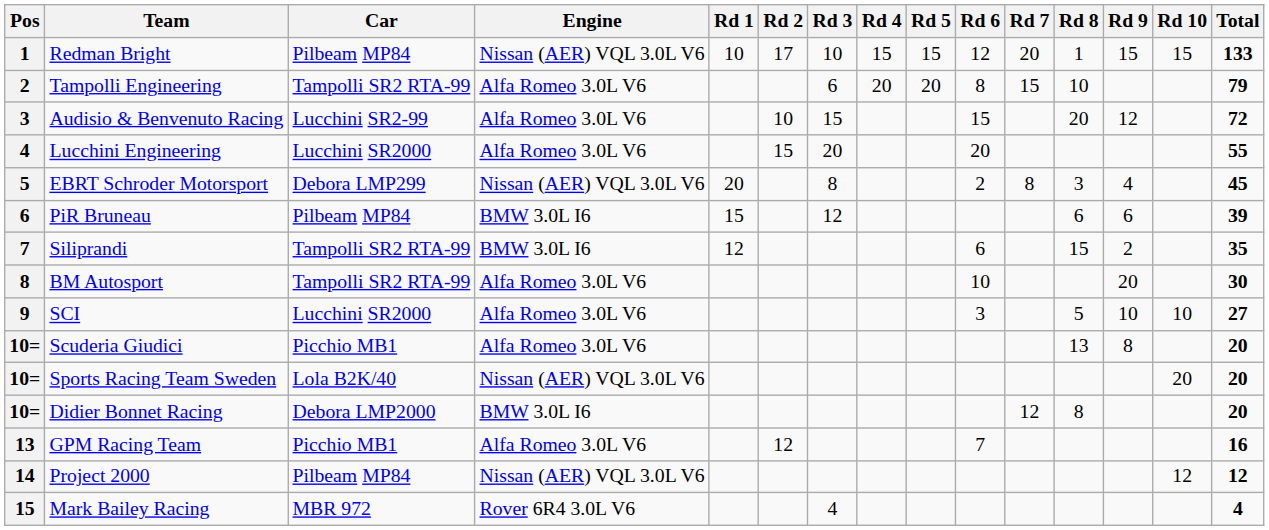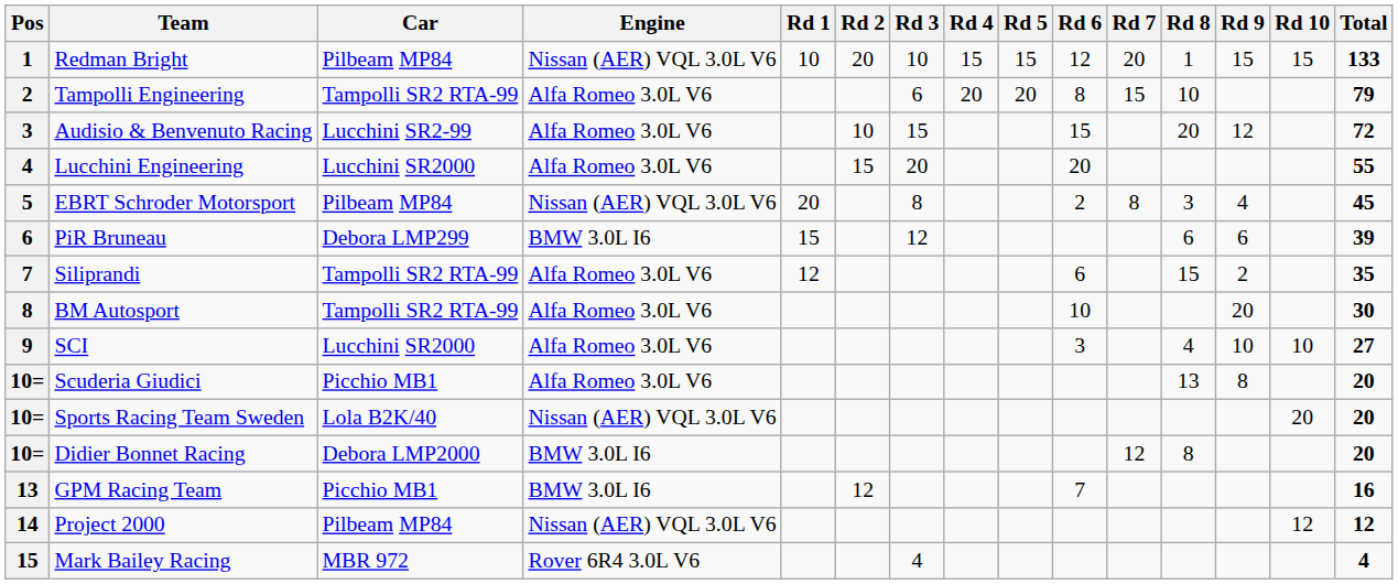 <table class="wikitable" style="font-size: 90%;">
 <tr>
 <th>Pos</th>
 <th>Team</th>
 <th>Car</th>
 <th>Engine</th>
 <th>Rd 1</th>
 <th>Rd 2</th>
 <th>Rd 3</th>
 <th>Rd 4</th>
 <th>Rd 5</th>
 <th>Rd 6</th>
 <th>Rd 7</th>
 <th>Rd 8</th>
 <th>Rd 9</th>
 <th>Rd 10</th>
 <th>Total</th>
 </tr>
 <tr>
 <th>1</th>
 <td> <a href='#'>Redman Bright</a></td>
 <td><a href='#'>Pilbeam</a> <a href='#'>MP84</a></td>
 <td><a href='#'>Nissan</a> (<a href='#'>AER</a>) VQL 3.0L V6</td>
 <td align="center">10</td>
-<td align="center">17</td>
+<td align="center">20</td>
 <td align="center">10</td>
 <td align="center">15</td>
 <td align="center">15</td>
 <td align="center">12</td>
 <td align="center">20</td>
 <td align="center">1</td>
 <td align="center">15</td>
 <td align="center">15</td>
 <td align="center"><strong>133</strong></td>
 </tr>
 <tr>
 <th>2</th>
 <td> <a href='#'>Tampolli Engineering</a></td>
 <td><a href='#'>Tampolli SR2 RTA-99</a></td>
 <td><a href='#'>Alfa Romeo</a> 3.0L V6</td>
 <td></td>
 <td></td>
 <td align="center">6</td>
 <td align="center">20</td>
 <td align="center">20</td>
 <td align="center">8</td>
 <td align="center">15</td>
 <td align="center">10</td>
 <td></td>
 <td></td>
 <td align="center"><strong>79</strong></td>
 </tr>
 <tr>
 <th>3</th>
 <td> <a href='#'>Audisio & Benvenuto Racing</a></td>
 <td><a href='#'>Lucchini</a> <a href='#'>SR2-99</a></td>
 <td><a href='#'>Alfa Romeo</a> 3.0L V6</td>
 <td></td>
 <td align="center">10</td>
 <td align="center">15</td>
 <td></td>
 <td></td>
 <td align="center">15</td>
 <td></td>
 <td align="center">20</td>
 <td align="center">12</td>
 <td></td>
 <td align="center"><strong>72</strong></td>
 </tr>
 <tr>
 <th>4</th>
 <td> <a href='#'>Lucchini Engineering</a></td>
 <td><a href='#'>Lucchini</a> <a href='#'>SR2000</a></td>
 <td><a href='#'>Alfa Romeo</a> 3.0L V6</td>
 <td></td>
 <td align="center">15</td>
 <td align="center">20</td>
 <td></td>
 <td></td>
 <td align="center">20</td>
 <td></td>
 <td></td>
 <td></td>
 <td></td>
 <td align="center"><strong>55</strong></td>
 </tr>
 <tr>
 <th>5</th>
 <td> <a href='#'>EBRT Schroder Motorsport</a></td>
-<td><a href='#'>Debora LMP299</a></td>
+<td><a href='#'>Pilbeam</a> <a href='#'>MP84</a></td>
 <td><a href='#'>Nissan</a> (<a href='#'>AER</a>) VQL 3.0L V6</td>
 <td align="center">20</td>
 <td></td>
 <td align="center">8</td>
 <td></td>
 <td></td>
 <td align="center">2</td>
 <td align="center">8</td>
 <td align="center">3</td>
 <td align="center">4</td>
 <td></td>
 <td align="center"><strong>45</strong></td>
 </tr>
 <tr>
 <th>6</th>
 <td> <a href='#'>PiR Bruneau</a></td>
-<td><a href='#'>Pilbeam</a> <a href='#'>MP84</a></td>
+<td><a href='#'>Debora LMP299</a></td>
 <td><a href='#'>BMW</a> 3.0L I6</td>
 <td align="center">15</td>
 <td></td>
 <td align="center">12</td>
 <td></td>
 <td></td>
 <td></td>
 <td></td>
 <td align="center">6</td>
 <td align="center">6</td>
 <td></td>
 <td align="center"><strong>39</strong></td>
 </tr>
 <tr>
 <th>7</th>
 <td> <a href='#'>Siliprandi</a></td>
 <td><a href='#'>Tampolli SR2 RTA-99</a></td>
-<td><a href='#'>BMW</a> 3.0L I6</td>
+<td><a href='#'>Alfa Romeo</a> 3.0L V6</td>
 <td align="center">12</td>
 <td></td>
 <td></td>
 <td></td>
 <td></td>
 <td align="center">6</td>
 <td></td>
 <td align="center">15</td>
 <td align="center">2</td>
 <td></td>
 <td align="center"><strong>35</strong></td>
 </tr>
 <tr>
 <th>8</th>
 <td> <a href='#'>BM Autosport</a></td>
 <td><a href='#'>Tampolli SR2 RTA-99</a></td>
 <td><a href='#'>Alfa Romeo</a> 3.0L V6</td>
 <td></td>
 <td></td>
 <td></td>
 <td></td>
 <td></td>
 <td align="center">10</td>
 <td></td>
 <td></td>
 <td align="center">20</td>
 <td></td>
 <td align="center"><strong>30</strong></td>
 </tr>
 <tr>
 <th>9</th>
 <td> <a href='#'>SCI</a></td>
 <td><a href='#'>Lucchini</a> <a href='#'>SR2000</a></td>
 <td><a href='#'>Alfa Romeo</a> 3.0L V6</td>
 <td></td>
 <td></td>
 <td></td>
 <td></td>
 <td></td>
 <td align="center">3</td>
 <td></td>
-<td align="center">5</td>
+<td align="center">4</td>
 <td align="center">10</td>
 <td align="center">10</td>
 <td align="center"><strong>27</strong></td>
 </tr>
 <tr>
 <th>10=</th>
 <td> <a href='#'>Scuderia Giudici</a></td>
 <td><a href='#'>Picchio MB1</a></td>
 <td><a href='#'>Alfa Romeo</a> 3.0L V6</td>
 <td></td>
 <td></td>
 <td></td>
 <td></td>
 <td></td>
 <td></td>
 <td></td>
 <td align="center">13</td>
 <td align="center">8</td>
 <td></td>
 <td align="center"><strong>20</strong></td>
 </tr>
 <tr>
 <th>10=</th>
 <td> <a href='#'>Sports Racing Team Sweden</a></td>
 <td><a href='#'>Lola B2K/40</a></td>
 <td><a href='#'>Nissan</a> (<a href='#'>AER</a>) VQL 3.0L V6</td>
 <td></td>
 <td></td>
 <td></td>
 <td></td>
 <td></td>
 <td></td>
 <td></td>
 <td></td>
 <td></td>
 <td align="center">20</td>
 <td align="center"><strong>20</strong></td>
 </tr>
 <tr>
 <th>10=</th>
 <td> <a href='#'>Didier Bonnet Racing</a></td>
 <td><a href='#'>Debora LMP2000</a></td>
 <td><a href='#'>BMW</a> 3.0L I6</td>
 <td></td>
 <td></td>
 <td></td>
 <td></td>
 <td></td>
 <td></td>
 <td align="center">12</td>
 <td align="center">8</td>
 <td></td>
 <td></td>
 <td align="center"><strong>20</strong></td>
 </tr>
 <tr>
 <th>13</th>
 <td> <a href='#'>GPM Racing Team</a></td>
 <td><a href='#'>Picchio MB1</a></td>
-<td><a href='#'>Alfa Romeo</a> 3.0L V6</td>
+<td><a href='#'>BMW</a> 3.0L I6</td>
 <td></td>
 <td align="center">12</td>
 <td></td>
 <td></td>
 <td></td>
 <td align="center">7</td>
 <td></td>
 <td></td>
 <td></td>
 <td></td>
 <td align="center"><strong>16</strong></td>
 </tr>
 <tr>
 <th>14</th>
 <td> <a href='#'>Project 2000</a></td>
 <td><a href='#'>Pilbeam</a> <a href='#'>MP84</a></td>
 <td><a href='#'>Nissan</a> (<a href='#'>AER</a>) VQL 3.0L V6</td>
 <td></td>
 <td></td>
 <td></td>
 <td></td>
 <td></td>
 <td></td>
 <td></td>
 <td></td>
 <td></td>
 <td align="center">12</td>
 <td align="center"><strong>12</strong></td>
 </tr>
 <tr>
 <th>15</th>
 <td> <a href='#'>Mark Bailey Racing</a></td>
 <td><a href='#'>MBR 972</a></td>
 <td><a href='#'>Rover</a> 6R4 3.0L V6</td>
 <td></td>
 <td></td>
 <td align="center">4</td>
 <td></td>
 <td></td>
 <td></td>
 <td></td>
 <td></td>
 <td></td>
 <td></td>
 <td align="center"><strong>4</strong></td>
 </tr>
 </table>
